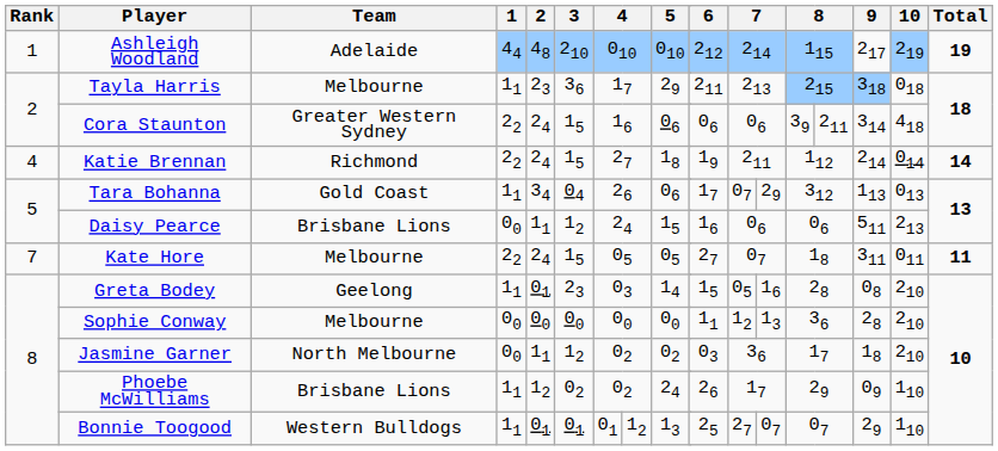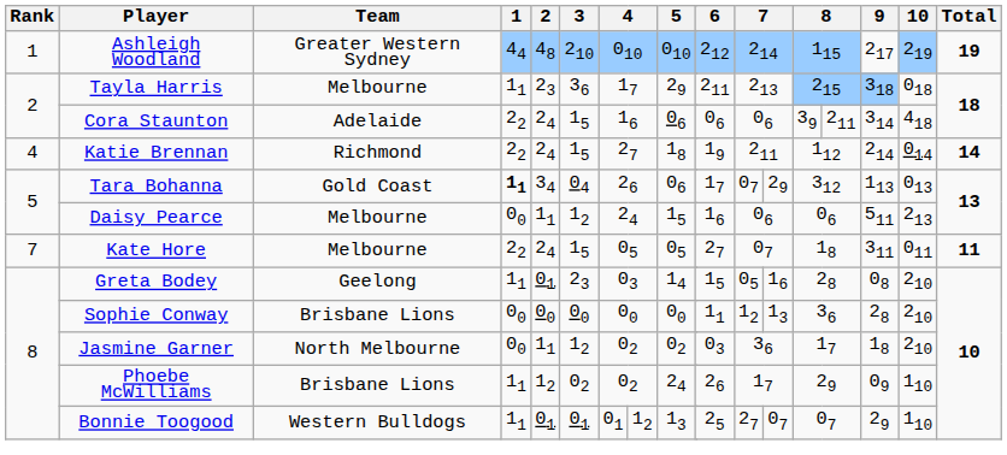 <table class="wikitable nowraplinks" style="text-align:center; line-height: 90%; font-size:90%;" width=50%>
 <tr>
 <th abbr="#">Rank</th>
 <th abbr="Player">Player</th>
 <th abbr="Team">Team</th>
 <th abbr="Round 1">1</th>
 <th abbr="Round 2">2</th>
 <th abbr="Round 3">3</th>
 <th colspan="2" abbr="Round 4">4</th>
 <th colspan="2" abbr="Round 5">5</th>
 <th abbr="Round 6">6</th>
 <th colspan="2" abbr="Round 7">7</th>
 <th colspan="2" abbr="Round 8">8</th>
 <th abbr="Round 9">9</th>
 <th abbr="Round 10">10</th>
 <th abbr="Total">Total</th>
 </tr>
 <tr>
 <td>1</td>
 <td><a href='#'>Ashleigh Woodland</a></td>
-<td>Adelaide</td>
+<td>Greater Western Sydney</td>
 <td style="background:#99ccff;">4<sub>4</sub></td>
 <td style="background:#99ccff;">4<sub>8</sub></td>
 <td style="background:#99ccff;">2<sub>10</sub></td>
 <td colspan="2" style="background:#99ccff;">0<sub>10</sub></td>
 <td colspan="2" style="background:#99ccff;">0<sub>10</sub></td>
 <td style="background:#99ccff;">2<sub>12</sub></td>
 <td colspan="2" style="background:#99ccff;">2<sub>14</sub></td>
 <td colspan="2" style="background:#99ccff;">1<sub>15</sub></td>
 <td>2<sub>17</sub></td>
 <td style="background:#99ccff;">2<sub>19</sub></td>
 <td><strong>19</strong></td>
 </tr>
 <tr>
 <td rowspan="2">2</td>
 <td><a href='#'>Tayla Harris</a></td>
 <td>Melbourne</td>
 <td>1<sub>1</sub></td>
 <td>2<sub>3</sub></td>
 <td>3<sub>6</sub></td>
 <td colspan="2">1<sub>7</sub></td>
 <td colspan="2">2<sub>9</sub></td>
 <td>2<sub>11</sub></td>
 <td colspan="2">2<sub>13</sub></td>
 <td colspan="2" style="background:#99ccff;">2<sub>15</sub></td>
 <td style="background:#99ccff;">3<sub>18</sub></td>
 <td>0<sub>18</sub></td>
 <td rowspan="2"><strong>18</strong></td>
 </tr>
 <tr>
 <td><a href='#'>Cora Staunton</a></td>
-<td>Greater Western Sydney</td>
+<td>Adelaide</td>
 <td>2<sub>2</sub></td>
 <td>2<sub>4</sub></td>
 <td>1<sub>5</sub></td>
 <td colspan="2">1<sub>6</sub></td>
 <td colspan="2"><u>0<sub>6</sub></u></td>
 <td>0<sub>6</sub></td>
 <td colspan="2">0<sub>6</sub></td>
 <td>3<sub>9</sub></td>
 <td>2<sub>11</sub></td>
 <td>3<sub>14</sub></td>
 <td>4<sub>18</sub></td>
 </tr>
 <tr>
 <td>4</td>
 <td><a href='#'>Katie Brennan</a></td>
 <td>Richmond</td>
 <td>2<sub>2</sub></td>
 <td>2<sub>4</sub></td>
 <td>1<sub>5</sub></td>
 <td colspan="2">2<sub>7</sub></td>
 <td colspan="2">1<sub>8</sub></td>
 <td>1<sub>9</sub></td>
 <td colspan="2">2<sub>11</sub></td>
 <td colspan="2">1<sub>12</sub></td>
 <td>2<sub>14</sub></td>
 <td><u>0<sub>14</sub></u></td>
 <td><strong>14</strong></td>
 </tr>
 <tr>
 <td rowspan="2">5</td>
 <td><a href='#'>Tara Bohanna</a></td>
 <td>Gold Coast</td>
-<td>1<sub>1</sub></td>
+<td><strong>1<sub>1</sub></strong></td>
 <td>3<sub>4</sub></td>
 <td><u>0<sub>4</sub></u></td>
 <td colspan="2">2<sub>6</sub></td>
 <td colspan="2">0<sub>6</sub></td>
 <td>1<sub>7</sub></td>
 <td>0<sub>7</sub></td>
 <td>2<sub>9</sub></td>
 <td colspan="2">3<sub>12</sub></td>
 <td>1<sub>13</sub></td>
 <td>0<sub>13</sub></td>
 <td rowspan="2"><strong>13</strong></td>
 </tr>
 <tr>
 <td><a href='#'>Daisy Pearce</a></td>
-<td>Brisbane Lions</td>
+<td>Melbourne</td>
 <td>0<sub>0</sub></td>
 <td>1<sub>1</sub></td>
 <td>1<sub>2</sub></td>
 <td colspan="2">2<sub>4</sub></td>
 <td colspan="2">1<sub>5</sub></td>
 <td>1<sub>6</sub></td>
 <td colspan="2">0<sub>6</sub></td>
 <td colspan="2">0<sub>6</sub></td>
 <td>5<sub>11</sub></td>
 <td>2<sub>13</sub></td>
 </tr>
 <tr>
 <td>7</td>
 <td><a href='#'>Kate Hore</a></td>
 <td>Melbourne</td>
 <td>2<sub>2</sub></td>
 <td>2<sub>4</sub></td>
 <td>1<sub>5</sub></td>
 <td colspan="2">0<sub>5</sub></td>
 <td colspan="2">0<sub>5</sub></td>
 <td>2<sub>7</sub></td>
 <td colspan="2">0<sub>7</sub></td>
 <td colspan="2">1<sub>8</sub></td>
 <td>3<sub>11</sub></td>
 <td>0<sub>11</sub></td>
 <td><strong>11</strong></td>
 </tr>
 <tr>
 <td rowspan="5">8</td>
 <td><a href='#'>Greta Bodey</a></td>
 <td>Geelong</td>
 <td>1<sub>1</sub></td>
 <td><u>0<sub>1</sub></u></td>
 <td>2<sub>3</sub></td>
 <td colspan="2">0<sub>3</sub></td>
 <td colspan="2">1<sub>4</sub></td>
 <td>1<sub>5</sub></td>
 <td>0<sub>5</sub></td>
 <td>1<sub>6</sub></td>
 <td colspan="2">2<sub>8</sub></td>
 <td>0<sub>8</sub></td>
 <td>2<sub>10</sub></td>
 <td rowspan="5"><strong>10</strong></td>
 </tr>
 <tr>
 <td><a href='#'>Sophie Conway</a></td>
-<td>Melbourne</td>
+<td>Brisbane Lions</td>
 <td>0<sub>0</sub></td>
 <td><u>0<sub>0</sub></u></td>
 <td><u>0<sub>0</sub></u></td>
 <td colspan="2">0<sub>0</sub></td>
 <td colspan="2">0<sub>0</sub></td>
 <td>1<sub>1</sub></td>
 <td>1<sub>2</sub></td>
 <td>1<sub>3</sub></td>
 <td colspan="2">3<sub>6</sub></td>
 <td>2<sub>8</sub></td>
 <td>2<sub>10</sub></td>
 </tr>
 <tr>
 <td><a href='#'>Jasmine Garner</a></td>
 <td>North Melbourne</td>
 <td>0<sub>0</sub></td>
 <td>1<sub>1</sub></td>
 <td>1<sub>2</sub></td>
 <td colspan="2">0<sub>2</sub></td>
 <td colspan="2">0<sub>2</sub></td>
 <td>0<sub>3</sub></td>
 <td colspan="2">3<sub>6</sub></td>
 <td colspan="2">1<sub>7</sub></td>
 <td>1<sub>8</sub></td>
 <td>2<sub>10</sub></td>
 </tr>
 <tr>
 <td><a href='#'>Phoebe McWilliams</a></td>
 <td>Brisbane Lions</td>
 <td>1<sub>1</sub></td>
 <td>1<sub>2</sub></td>
 <td>0<sub>2</sub></td>
 <td colspan="2">0<sub>2</sub></td>
 <td colspan="2">2<sub>4</sub></td>
 <td>2<sub>6</sub></td>
 <td colspan="2">1<sub>7</sub></td>
 <td colspan="2">2<sub>9</sub></td>
 <td>0<sub>9</sub></td>
 <td>1<sub>10</sub></td>
 </tr>
 <tr>
 <td><a href='#'>Bonnie Toogood</a></td>
 <td>Western Bulldogs</td>
 <td>1<sub>1</sub></td>
 <td><u>0<sub>1</sub></u></td>
 <td><u>0<sub>1</sub></u></td>
 <td>0<sub>1</sub></td>
 <td>1<sub>2</sub></td>
 <td colspan="2">1<sub>3</sub></td>
 <td>2<sub>5</sub></td>
 <td>2<sub>7</sub></td>
 <td>0<sub>7</sub></td>
 <td colspan="2">0<sub>7</sub></td>
 <td>2<sub>9</sub></td>
 <td>1<sub>10</sub></td>
 </tr>
 </table>
